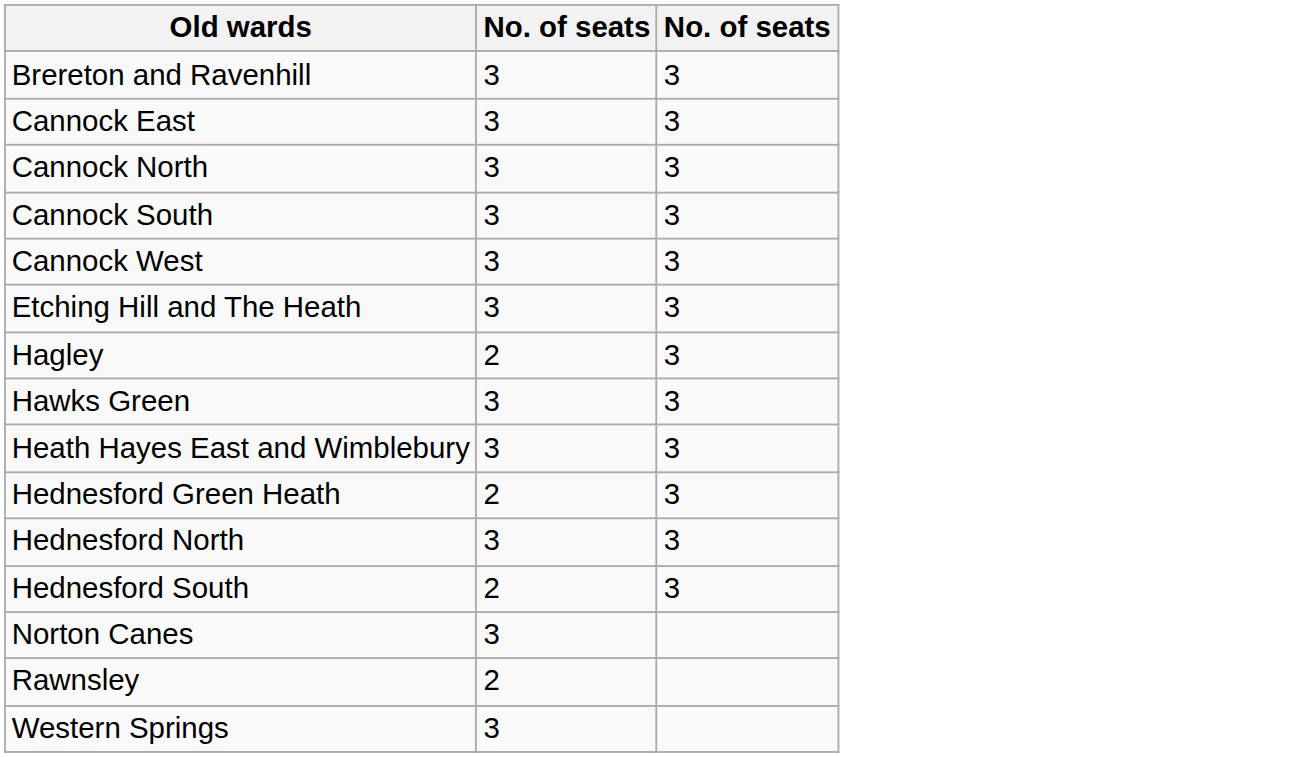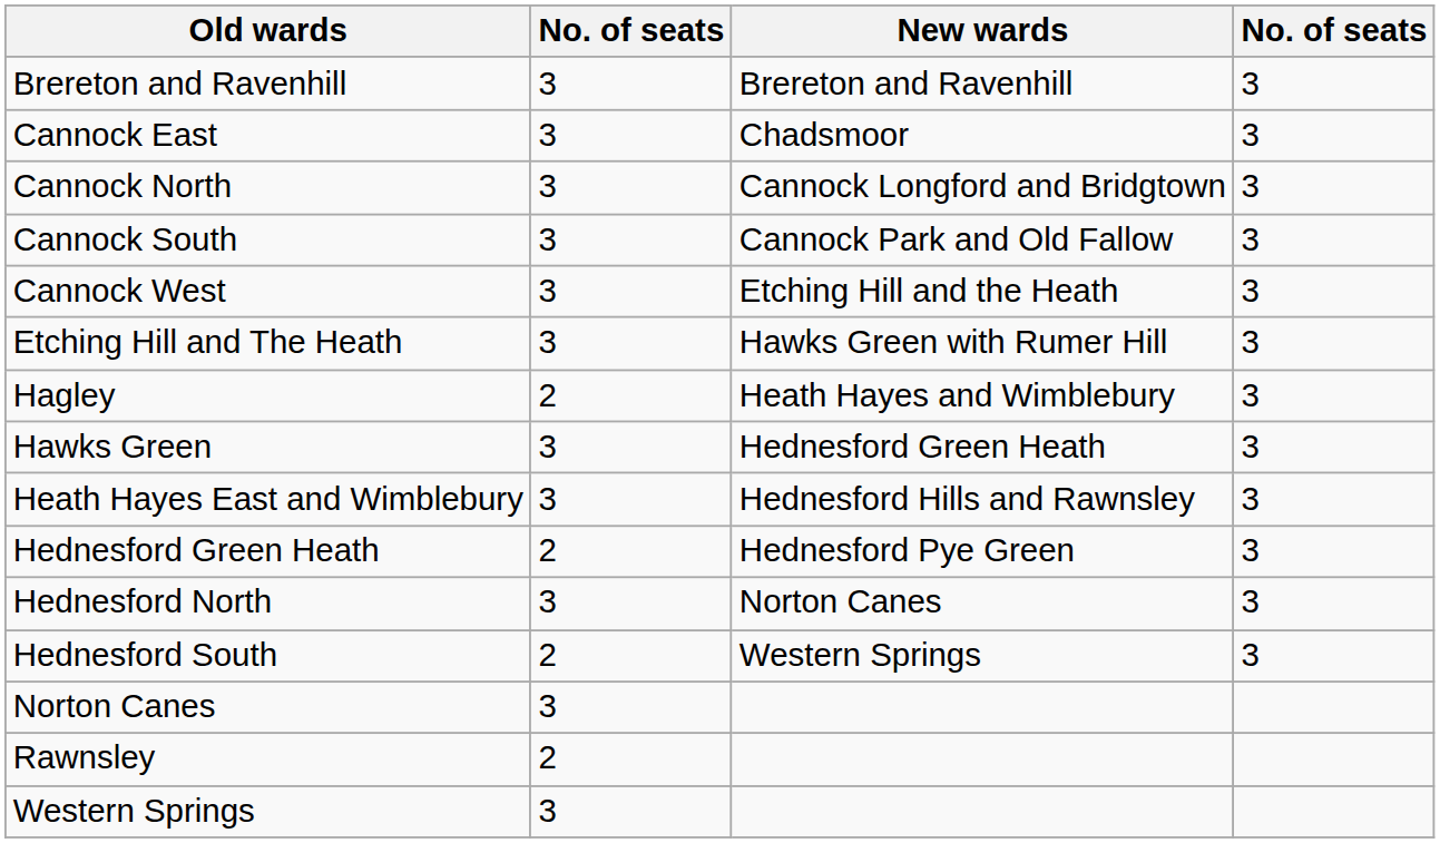 <table class="wikitable">
 <tr>
 <th>Old wards</th>
 <th>No. of seats</th>
+<th>New wards</th>
 <th>No. of seats</th>
 </tr>
 <tr>
 <td>Brereton and Ravenhill</td>
 <td>3</td>
+<td>Brereton and Ravenhill</td>
 <td>3</td>
 </tr>
 <tr>
 <td>Cannock East</td>
 <td>3</td>
+<td>Chadsmoor</td>
 <td>3</td>
 </tr>
 <tr>
 <td>Cannock North</td>
 <td>3</td>
+<td>Cannock Longford and Bridgtown</td>
 <td>3</td>
 </tr>
 <tr>
 <td>Cannock South</td>
 <td>3</td>
+<td>Cannock Park and Old Fallow</td>
 <td>3</td>
 </tr>
 <tr>
 <td>Cannock West</td>
 <td>3</td>
+<td>Etching Hill and the Heath</td>
 <td>3</td>
 </tr>
 <tr>
 <td>Etching Hill and The Heath</td>
 <td>3</td>
+<td>Hawks Green with Rumer Hill</td>
 <td>3</td>
 </tr>
 <tr>
 <td>Hagley</td>
 <td>2</td>
+<td>Heath Hayes and Wimblebury</td>
 <td>3</td>
 </tr>
 <tr>
 <td>Hawks Green</td>
 <td>3</td>
+<td>Hednesford Green Heath</td>
 <td>3</td>
 </tr>
 <tr>
 <td>Heath Hayes East and Wimblebury</td>
 <td>3</td>
+<td>Hednesford Hills and Rawnsley</td>
 <td>3</td>
 </tr>
 <tr>
 <td>Hednesford Green Heath</td>
 <td>2</td>
+<td>Hednesford Pye Green</td>
 <td>3</td>
 </tr>
 <tr>
 <td>Hednesford North</td>
 <td>3</td>
+<td>Norton Canes</td>
 <td>3</td>
 </tr>
 <tr>
 <td>Hednesford South</td>
 <td>2</td>
+<td>Western Springs</td>
 <td>3</td>
 </tr>
 <tr>
 <td>Norton Canes</td>
 <td>3</td>
 <td></td>
+<td></td>
 </tr>
 <tr>
 <td>Rawnsley</td>
 <td>2</td>
+<td></td>
 <td></td>
 </tr>
 <tr>
 <td>Western Springs</td>
 <td>3</td>
 <td></td>
+<td></td>
 </tr>
 </table>
